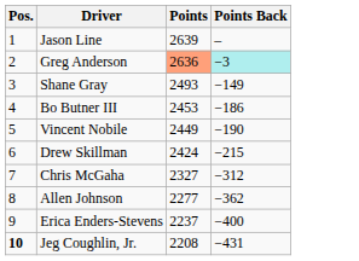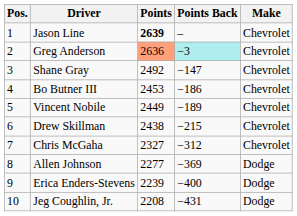 <table class="wikitable">
 <tr>
 <th>Pos.</th>
 <th>Driver</th>
 <th>Points</th>
 <th>Points Back</th>
+<th>Make</th>
 </tr>
 <tr>
 <td>1</td>
 <td>Jason Line</td>
-<td>2639</td>
+<td><strong>2639</strong></td>
 <td>–</td>
+<td>Chevrolet</td>
 </tr>
 <tr>
 <td>2</td>
 <td>Greg Anderson</td>
 <td style="background: lightsalmon;">2636</td>
 <td style="background: paleturquoise;">−3</td>
+<td>Chevrolet</td>
 </tr>
 <tr>
 <td>3</td>
 <td>Shane Gray</td>
-<td>2493</td>
-<td>−149</td>
+<td>2492</td>
+<td>−147</td>
+<td>Chevrolet</td>
 </tr>
 <tr>
 <td>4</td>
 <td>Bo Butner III</td>
 <td>2453</td>
 <td>−186</td>
+<td>Chevrolet</td>
 </tr>
 <tr>
 <td>5</td>
 <td>Vincent Nobile</td>
 <td>2449</td>
-<td>−190</td>
+<td>−189</td>
+<td>Chevrolet</td>
 </tr>
 <tr>
 <td>6</td>
 <td>Drew Skillman</td>
-<td>2424</td>
+<td>2438</td>
 <td>−215</td>
+<td>Chevrolet</td>
 </tr>
 <tr>
 <td>7</td>
 <td>Chris McGaha</td>
 <td>2327</td>
 <td>−312</td>
+<td>Chevrolet</td>
 </tr>
 <tr>
 <td>8</td>
 <td>Allen Johnson</td>
 <td>2277</td>
-<td>−362</td>
+<td>−369</td>
+<td>Dodge</td>
 </tr>
 <tr>
 <td>9</td>
 <td>Erica Enders-Stevens</td>
-<td>2237</td>
+<td>2239</td>
 <td>−400</td>
+<td>Dodge</td>
 </tr>
 <tr>
-<td><strong>10</strong></td>
+<td>10</td>
 <td>Jeg Coughlin, Jr.</td>
 <td>2208</td>
 <td>−431</td>
+<td>Dodge</td>
 </tr>
 </table>
